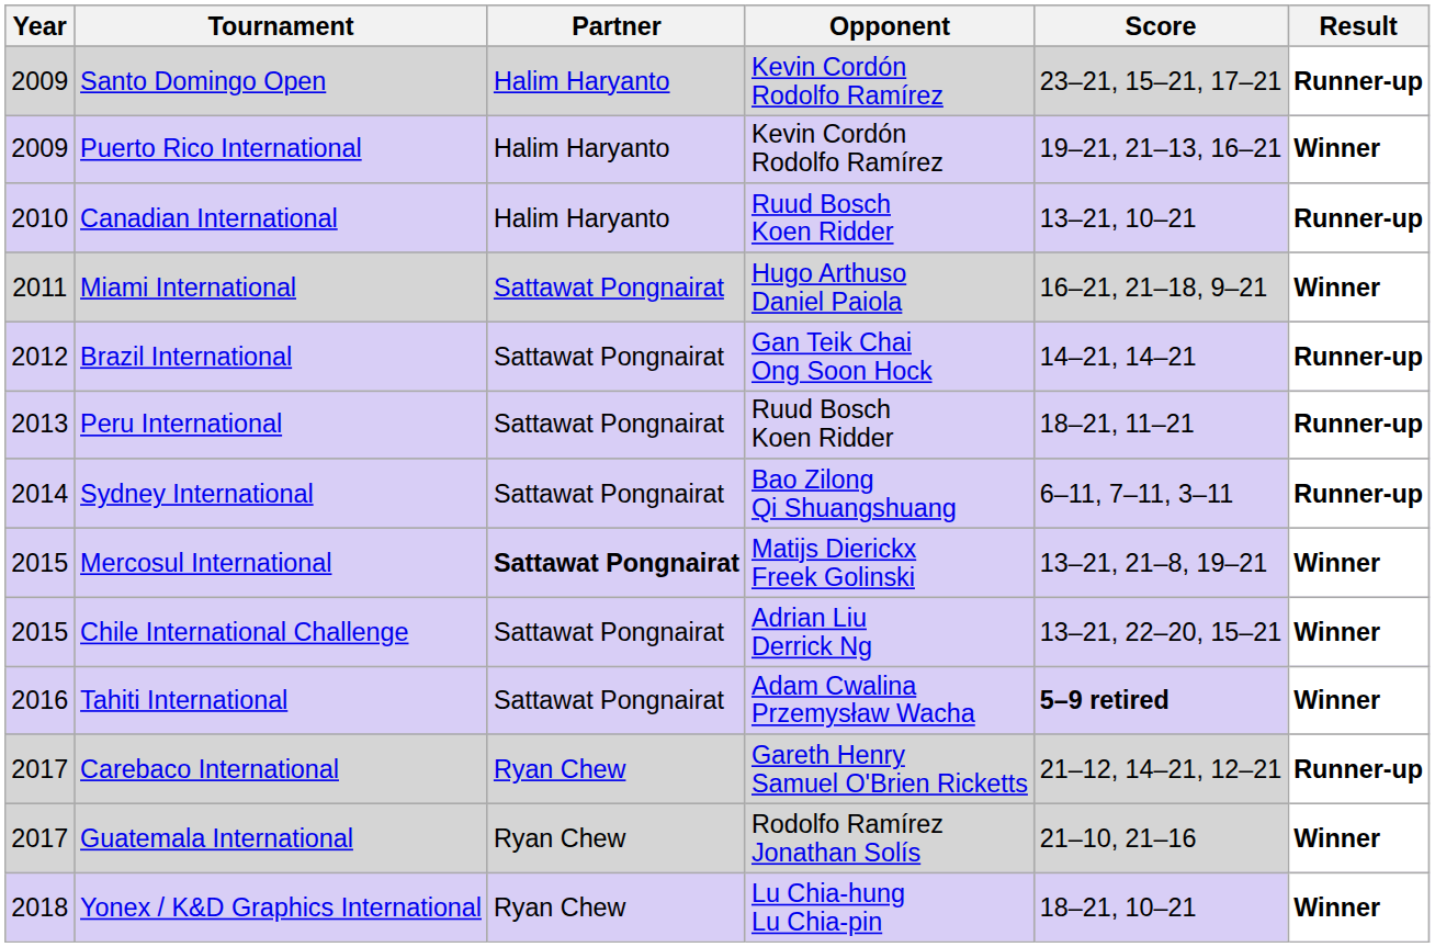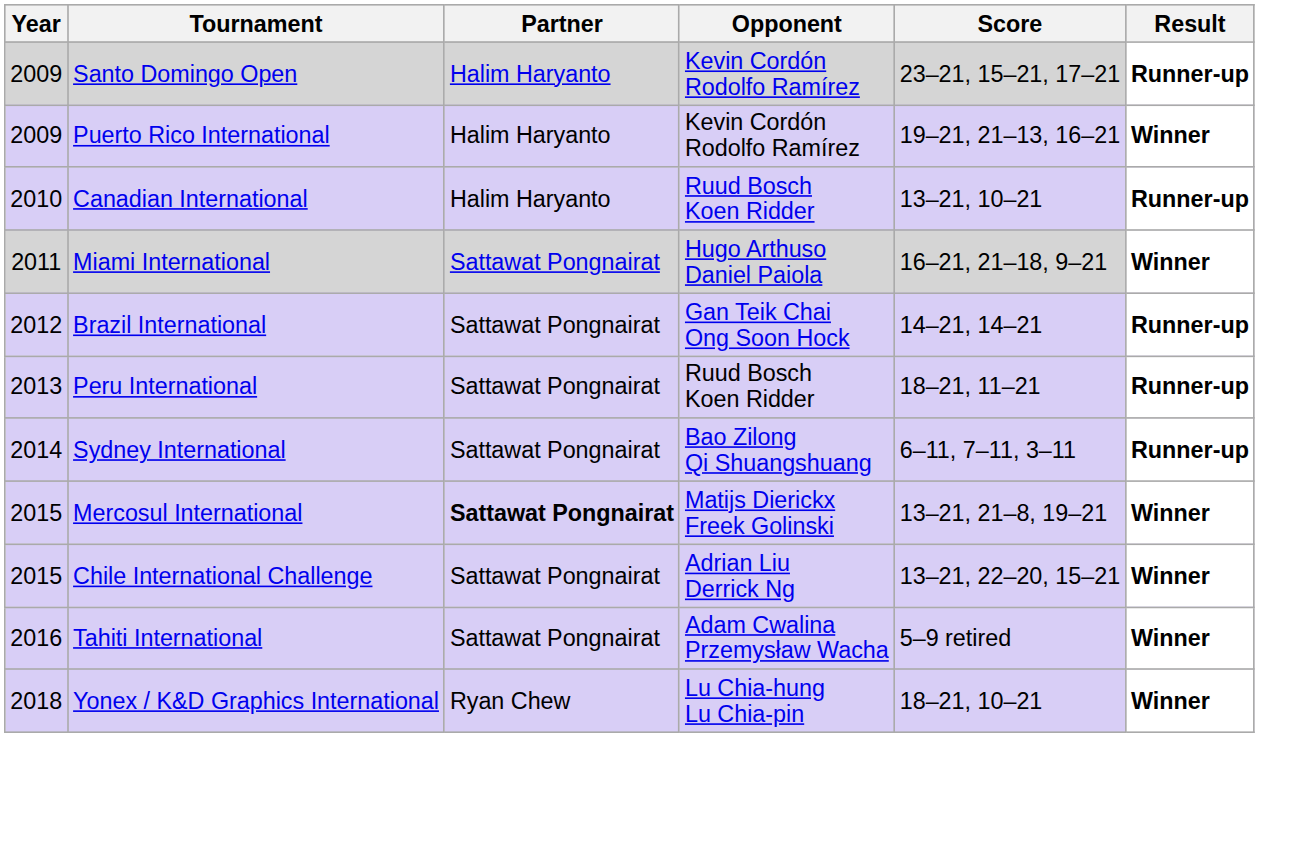 <table class="sortable wikitable" style="font-size: 90%;">
 <tr>
 <th>Year</th>
 <th>Tournament</th>
 <th>Partner</th>
 <th>Opponent</th>
 <th>Score</th>
 <th>Result</th>
 </tr>
 <tr style="background:#D5D5D5">
 <td align="center">2009</td>
 <td align="left"><a href='#'>Santo Domingo Open</a></td>
 <td align="left"> <a href='#'>Halim Haryanto</a></td>
 <td align="left"> <a href='#'>Kevin Cordón</a> <br>  <a href='#'>Rodolfo Ramírez</a></td>
 <td align="left">23–21, 15–21, 17–21</td>
 <td style="text-align:left; background:white"> <strong>Runner-up</strong></td>
 </tr>
 <tr style="background:#D8CEF6">
 <td align="center">2009</td>
 <td align="left"><a href='#'>Puerto Rico International</a></td>
 <td align="left"> Halim Haryanto</td>
 <td align="left"> Kevin Cordón <br>  Rodolfo Ramírez</td>
 <td align="left">19–21, 21–13, 16–21</td>
 <td style="text-align:left; background:white"> <strong>Winner</strong></td>
 </tr>
 <tr style="background:#D8CEF6">
 <td align="center">2010</td>
 <td align="left"><a href='#'>Canadian International</a></td>
 <td align="left"> Halim Haryanto</td>
 <td align="left"> <a href='#'>Ruud Bosch</a> <br>  <a href='#'>Koen Ridder</a></td>
 <td align="left">13–21, 10–21</td>
 <td style="text-align:left; background:white"> <strong>Runner-up</strong></td>
 </tr>
 <tr style="background:#D5D5D5">
 <td align="center">2011</td>
 <td align="left"><a href='#'>Miami International</a></td>
 <td align="left"> <a href='#'>Sattawat Pongnairat</a></td>
 <td align="left"> <a href='#'>Hugo Arthuso</a> <br>  <a href='#'>Daniel Paiola</a></td>
 <td align="left">16–21, 21–18, 9–21</td>
 <td style="text-align:left; background:white"> <strong>Winner</strong></td>
 </tr>
 <tr style="background:#D8CEF6">
 <td align="center">2012</td>
 <td align="left"><a href='#'>Brazil International</a></td>
 <td align="left"> Sattawat Pongnairat</td>
 <td align="left"> <a href='#'>Gan Teik Chai</a> <br>  <a href='#'>Ong Soon Hock</a></td>
 <td align="left">14–21, 14–21</td>
 <td style="text-align:left; background:white"> <strong>Runner-up</strong></td>
 </tr>
 <tr style="background:#D8CEF6">
 <td align="center">2013</td>
 <td align="left"><a href='#'>Peru International</a></td>
 <td align="left"> Sattawat Pongnairat</td>
 <td align="left"> Ruud Bosch <br>  Koen Ridder</td>
 <td align="left">18–21, 11–21</td>
 <td style="text-align:left; background:white"> <strong>Runner-up</strong></td>
 </tr>
 <tr style="background:#D8CEF6">
 <td align="center">2014</td>
 <td align="left"><a href='#'>Sydney International</a></td>
 <td align="left"> Sattawat Pongnairat</td>
 <td align="left"> <a href='#'>Bao Zilong</a> <br>  <a href='#'>Qi Shuangshuang</a></td>
 <td align="left">6–11, 7–11, 3–11</td>
 <td style="text-align:left; background:white"> <strong>Runner-up</strong></td>
 </tr>
 <tr style="background:#D8CEF6">
 <td align="center">2015</td>
 <td align="left"><a href='#'>Mercosul International</a></td>
 <td align="left"><strong> Sattawat Pongnairat</strong></td>
 <td align="left"> <a href='#'>Matijs Dierickx</a> <br>  <a href='#'>Freek Golinski</a></td>
 <td align="left">13–21, 21–8, 19–21</td>
 <td style="text-align:left; background:white"> <strong>Winner</strong></td>
 </tr>
 <tr style="background:#D8CEF6">
 <td align="center">2015</td>
 <td align="left"><a href='#'>Chile International Challenge</a></td>
 <td align="left"> Sattawat Pongnairat</td>
 <td align="left"> <a href='#'>Adrian Liu</a> <br>  <a href='#'>Derrick Ng</a></td>
 <td align="left">13–21, 22–20, 15–21</td>
 <td style="text-align:left; background:white"> <strong>Winner</strong></td>
 </tr>
 <tr style="background:#D8CEF6">
 <td align="center">2016</td>
 <td align="left"><a href='#'>Tahiti International</a></td>
 <td align="left"> Sattawat Pongnairat</td>
 <td align="left"> <a href='#'>Adam Cwalina</a> <br>  <a href='#'>Przemysław Wacha</a></td>
-<td align="left"><strong>5–9 retired</strong></td>
-<td style="text-align:left; background:white"> <strong>Winner</strong></td>
-</tr>
-<tr style="background:#D5D5D5">
-<td align="center">2017</td>
-<td align="left"><a href='#'>Carebaco International</a></td>
-<td align="left"> <a href='#'>Ryan Chew</a></td>
-<td align="left"> <a href='#'>Gareth Henry</a> <br>  <a href='#'>Samuel O'Brien Ricketts</a></td>
-<td align="left">21–12, 14–21, 12–21</td>
-<td style="text-align:left; background:white"> <strong>Runner-up</strong></td>
-</tr>
-<tr style="background:#D5D5D5">
-<td align="center">2017</td>
-<td align="left"><a href='#'>Guatemala International</a></td>
-<td align="left"> Ryan Chew</td>
-<td align="left"> Rodolfo Ramírez <br>  <a href='#'>Jonathan Solís</a></td>
-<td align="left">21–10, 21–16</td>
+<td align="left">5–9 retired</td>
 <td style="text-align:left; background:white"> <strong>Winner</strong></td>
 </tr>
 <tr style="background:#D8CEF6">
 <td align="center">2018</td>
 <td align="left"><a href='#'>Yonex / K&D Graphics International</a></td>
 <td align="left"> Ryan Chew</td>
 <td align="left"> <a href='#'>Lu Chia-hung</a> <br>  <a href='#'>Lu Chia-pin</a></td>
 <td align="left">18–21, 10–21</td>
 <td style="text-align:left; background:white"> <strong>Winner</strong></td>
 </tr>
 </table>
